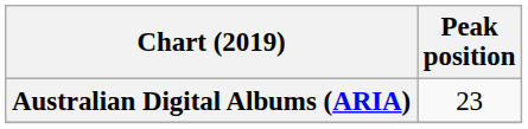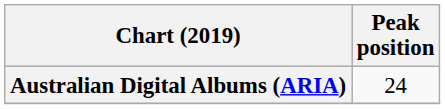 <table class="wikitable sortable plainrowheaders" style="text-align:center">
 <tr>
 <th scope="col">Chart (2019)</th>
 <th scope="col">Peak<br>position</th>
 </tr>
 <tr>
 <th scope="row">Australian Digital Albums (<a href='#'>ARIA</a>)</th>
-<td>23</td>
+<td>24</td>
 </tr>
 <tr>
 </tr>
 </table>
